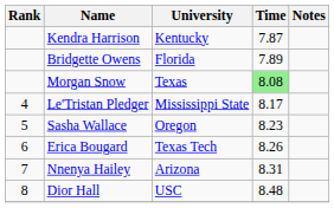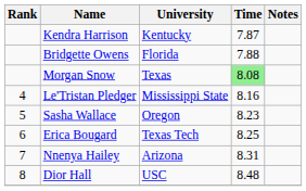 <table class="wikitable sortable" style="text-align:center">
 <tr>
 <th>Rank</th>
 <th>Name</th>
 <th>University</th>
 <th>Time</th>
 <th>Notes</th>
 </tr>
 <tr>
 <td></td>
 <td align=left><a href='#'>Kendra Harrison</a></td>
 <td align=left><a href='#'>Kentucky</a></td>
 <td>7.87</td>
 <td></td>
 </tr>
 <tr>
 <td></td>
 <td align=left><a href='#'>Bridgette Owens</a></td>
 <td align=left><a href='#'>Florida</a></td>
-<td>7.89</td>
+<td>7.88</td>
 <td></td>
 </tr>
 <tr>
 <td></td>
 <td align=left><a href='#'>Morgan Snow</a></td>
 <td align=left><a href='#'>Texas</a></td>
 <td style="background: lightgreen;">8.08</td>
 <td></td>
 </tr>
 <tr>
 <td>4</td>
 <td align=left><a href='#'>Le'Tristan Pledger</a></td>
 <td align=left><a href='#'>Mississippi State</a></td>
-<td>8.17</td>
+<td>8.16</td>
 <td></td>
 </tr>
 <tr>
 <td>5</td>
 <td align=left><a href='#'>Sasha Wallace</a></td>
 <td align=left><a href='#'>Oregon</a></td>
 <td>8.23</td>
 <td></td>
 </tr>
 <tr>
 <td>6</td>
 <td align=left><a href='#'>Erica Bougard</a></td>
 <td align=left><a href='#'>Texas Tech</a></td>
-<td>8.26</td>
+<td>8.25</td>
 <td></td>
 </tr>
 <tr>
 <td>7</td>
 <td align=left><a href='#'>Nnenya Hailey</a></td>
 <td align=left><a href='#'>Arizona</a></td>
 <td>8.31</td>
 <td></td>
 </tr>
 <tr>
 <td>8</td>
 <td align=left><a href='#'>Dior Hall</a></td>
 <td align=left><a href='#'>USC</a></td>
 <td>8.48</td>
 <td></td>
 </tr>
 <tr>
 </tr>
 </table>
